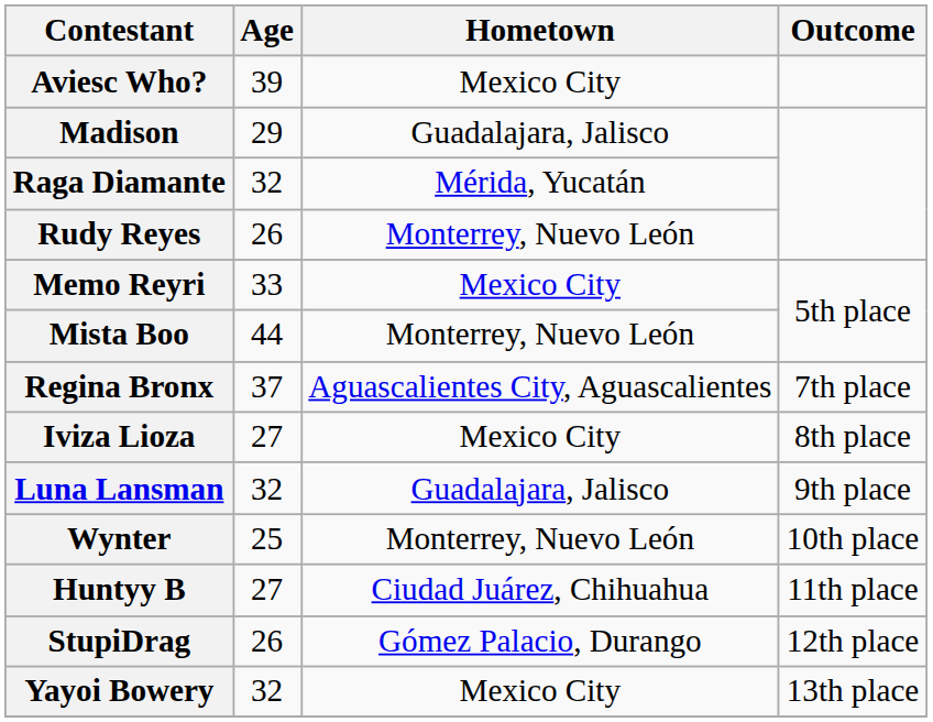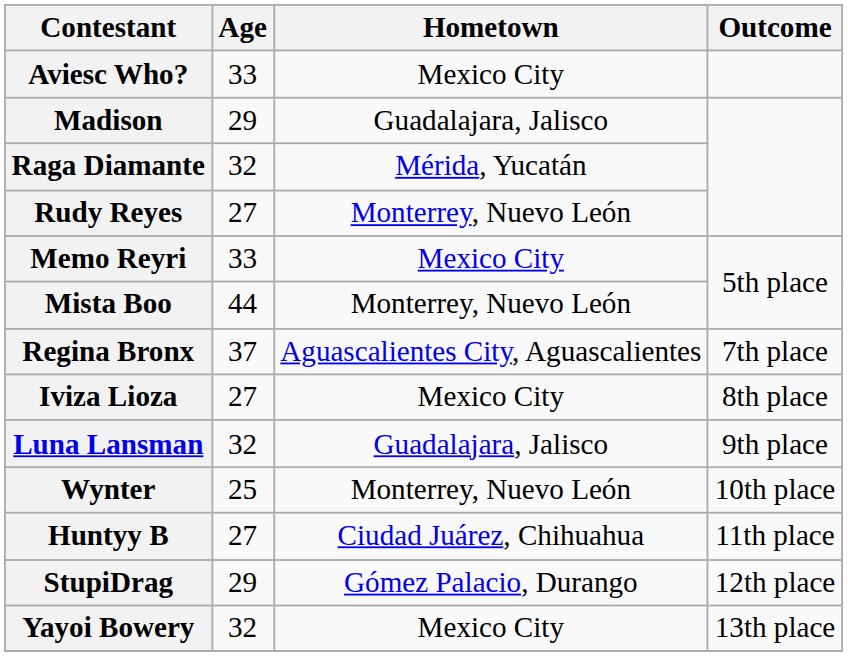 <table class="wikitable sortable" style="text-align:center;">
 <tr>
 <th scope="col">Contestant</th>
 <th scope="col">Age</th>
 <th scope="col">Hometown</th>
 <th scope="col">Outcome</th>
 </tr>
 <tr>
 <th scope="row">Aviesc Who?</th>
-<td>39</td>
+<td>33</td>
 <td>Mexico City</td>
 <td></td>
 </tr>
 <tr>
 <th scope="row">Madison</th>
 <td>29</td>
 <td>Guadalajara, Jalisco</td>
 <td rowspan="3"></td>
 </tr>
 <tr>
 <th nowrap scope="row">Raga Diamante</th>
 <td>32</td>
 <td><a href='#'>Mérida</a>, Yucatán</td>
 </tr>
 <tr>
 <th scope="row">Rudy Reyes</th>
-<td>26</td>
+<td>27</td>
 <td><a href='#'>Monterrey</a>, Nuevo León</td>
 </tr>
 <tr>
 <th scope="row">Memo Reyri</th>
 <td>33</td>
 <td><a href='#'>Mexico City</a></td>
 <td rowspan="2">5th place</td>
 </tr>
 <tr>
 <th scope="row">Mista Boo</th>
 <td>44</td>
 <td>Monterrey, Nuevo León</td>
 </tr>
 <tr>
 <th scope="row">Regina Bronx</th>
 <td>37</td>
 <td nowrap><a href='#'>Aguascalientes City</a>, Aguascalientes</td>
 <td>7th place</td>
 </tr>
 <tr>
 <th scope="row">Iviza Lioza</th>
 <td>27</td>
 <td>Mexico City</td>
 <td>8th place</td>
 </tr>
 <tr>
 <th scope="row"><a href='#'>Luna Lansman</a></th>
 <td>32</td>
 <td><a href='#'>Guadalajara</a>, Jalisco</td>
 <td>9th place</td>
 </tr>
 <tr>
 <th scope="row">Wynter</th>
 <td>25</td>
 <td>Monterrey, Nuevo León</td>
 <td nowrap>10th place</td>
 </tr>
 <tr>
 <th scope="row">Huntyy B</th>
 <td>27</td>
 <td><a href='#'>Ciudad Juárez</a>, Chihuahua</td>
 <td>11th place</td>
 </tr>
 <tr>
 <th scope="row"><strong>StupiDrag</strong></th>
-<td>26</td>
+<td>29</td>
 <td><a href='#'>Gómez Palacio</a>, Durango</td>
 <td>12th place</td>
 </tr>
 <tr>
 <th scope="row">Yayoi Bowery</th>
 <td>32</td>
 <td>Mexico City</td>
 <td>13th place</td>
 </tr>
 <tr>
 </tr>
 </table>
